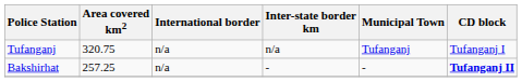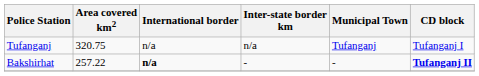 <table class="wikitable sortable">
 <tr>
 <th>Police Station</th>
 <th>Area covered<br>km<sup>2</sup></th>
 <th>International border<br></th>
 <th>Inter-state border<br>km</th>
 <th>Municipal Town</th>
 <th>CD block</th>
 </tr>
 <tr>
 <td><a href='#'>Tufanganj</a></td>
 <td>320.75</td>
 <td>n/a</td>
 <td>n/a</td>
 <td><a href='#'>Tufanganj</a></td>
 <td><a href='#'>Tufanganj I</a></td>
 </tr>
 <tr>
 <td><a href='#'>Bakshirhat</a></td>
-<td>257.25</td>
-<td>n/a</td>
+<td>257.22</td>
+<td><strong>n/a</strong></td>
 <td>-</td>
 <td>-</td>
 <td><strong><a href='#'>Tufanganj II</a></strong></td>
 </tr>
 <tr>
 </tr>
 </table>
